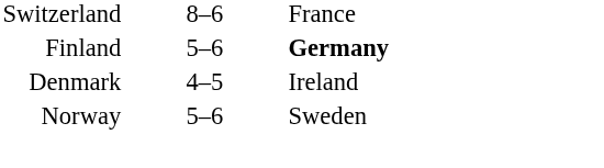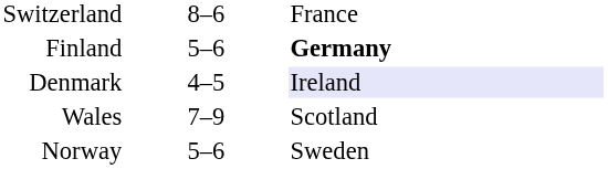 <table style="text-align:center">
 <tr>
 <th width=200></th>
 <th width=100></th>
 <th width=200></th>
 </tr>
 <tr>
 <td align=right>Switzerland </td>
 <td>8–6</td>
 <td align=left> France</td>
 </tr>
 <tr>
 <td align=right>Finland </td>
 <td>5–6</td>
 <td align=left><strong> Germany</strong></td>
 </tr>
 <tr>
 <td align=right>Denmark </td>
 <td>4–5</td>
-<td align=left> Ireland</td>
+<td align=left style="background: lavender;"> Ireland</td>
+</tr>
+<tr>
+<td align=right>Wales </td>
+<td>7–9</td>
+<td align=left> Scotland</td>
 </tr>
 <tr>
 <td align=right>Norway </td>
 <td>5–6</td>
 <td align=left> Sweden</td>
 </tr>
 </table>
